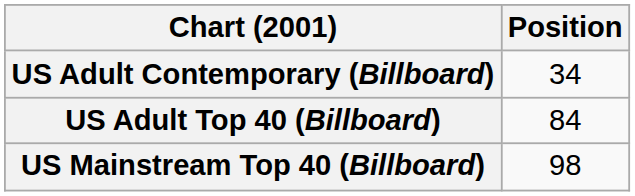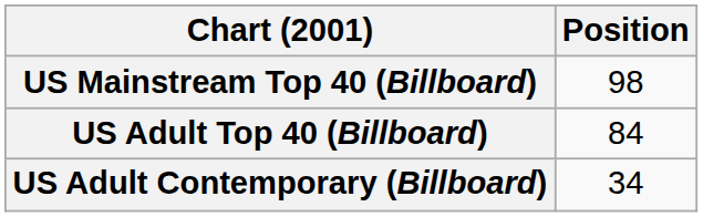 <table class="wikitable sortable plainrowheaders" style="text-align:center">
 <tr>
 <th>Chart (2001)</th>
 <th>Position</th>
 </tr>
 <tr>
-<th scope="row">US Adult Contemporary (<em>Billboard</em>)</th>
-<td>34</td>
+<th scope="row">US Mainstream Top 40 (<em>Billboard</em>)</th>
+<td>98</td>
 </tr>
 <tr>
 <th scope="row">US Adult Top 40 (<em>Billboard</em>)</th>
 <td>84</td>
 </tr>
 <tr>
-<th scope="row">US Mainstream Top 40 (<em>Billboard</em>)</th>
-<td>98</td>
+<th scope="row">US Adult Contemporary (<em>Billboard</em>)</th>
+<td>34</td>
 </tr>
 </table>
